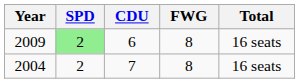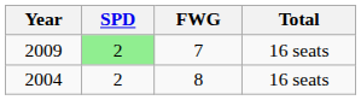 <table class="wikitable" width="300">
 <tr>
 <th>Year</th>
 <th><a href='#'>SPD</a></th>
-<th><a href='#'>CDU</a></th>
 <th>FWG</th>
 <th>Total</th>
 </tr>
 <tr align="center">
 <td>2009</td>
 <td style="background: lightgreen;">2</td>
-<td>6</td>
-<td>8</td>
+<td>7</td>
 <td>16 seats</td>
 </tr>
 <tr align="center">
 <td>2004</td>
 <td>2</td>
-<td>7</td>
 <td>8</td>
 <td>16 seats</td>
 </tr>
 </table>
